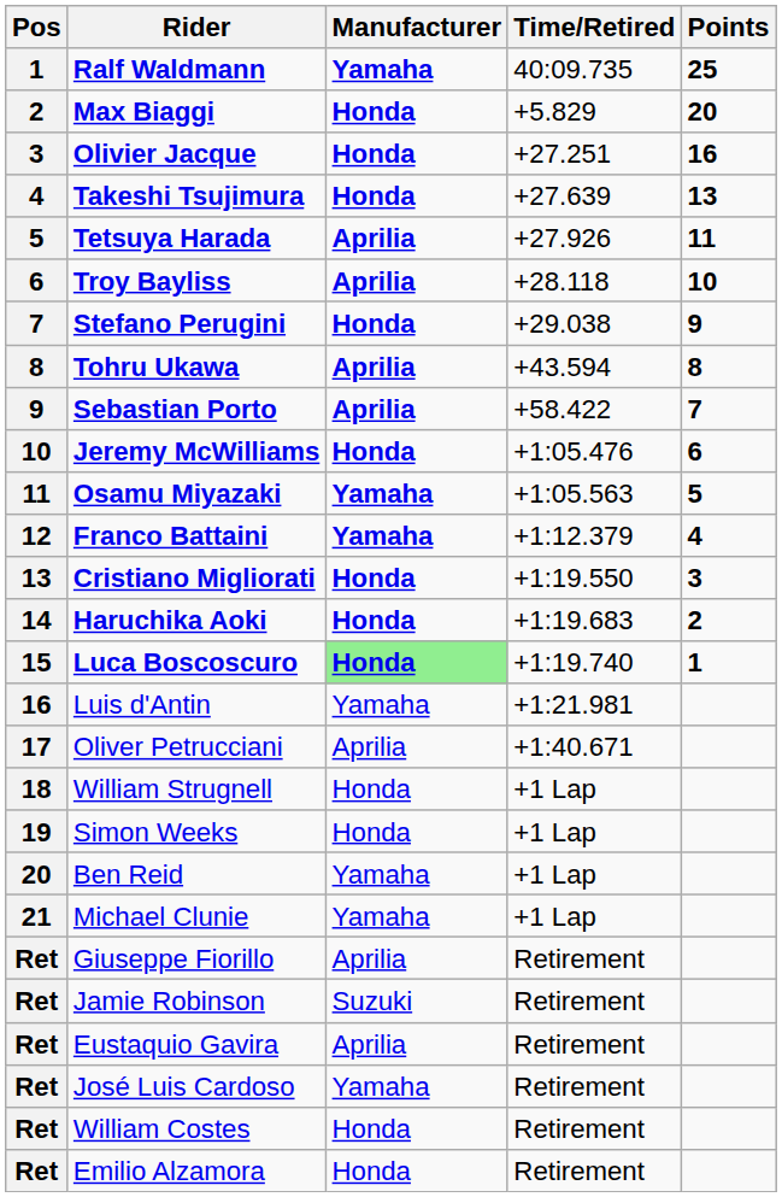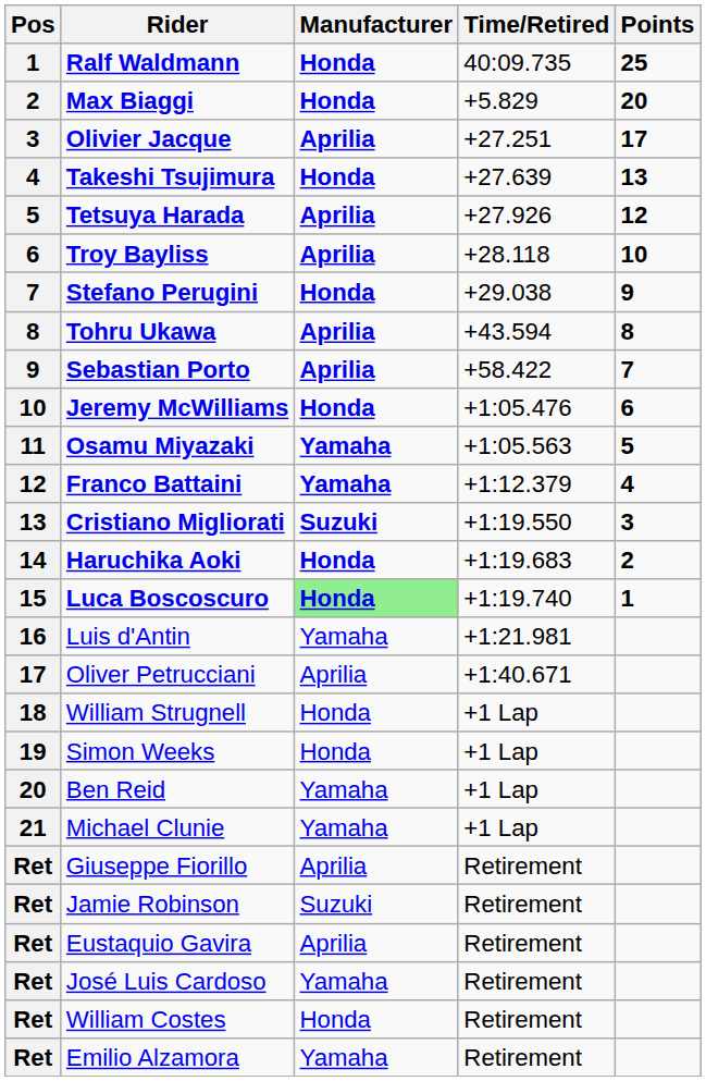 <table class="wikitable" style="font-size: 95%;">
 <tr>
 <th>Pos</th>
 <th>Rider</th>
 <th>Manufacturer</th>
 <th>Time/Retired</th>
 <th>Points</th>
 </tr>
 <tr>
 <th>1</th>
 <td> <strong><a href='#'>Ralf Waldmann</a></strong></td>
-<td><strong><a href='#'>Yamaha</a></strong></td>
+<td><strong><a href='#'>Honda</a></strong></td>
 <td>40:09.735</td>
 <td><strong>25</strong></td>
 </tr>
 <tr>
 <th>2</th>
 <td> <strong><a href='#'>Max Biaggi</a></strong></td>
 <td><strong><a href='#'>Honda</a></strong></td>
 <td>+5.829</td>
 <td><strong>20</strong></td>
 </tr>
 <tr>
 <th>3</th>
 <td> <strong><a href='#'>Olivier Jacque</a></strong></td>
-<td><strong><a href='#'>Honda</a></strong></td>
+<td><strong><a href='#'>Aprilia</a></strong></td>
 <td>+27.251</td>
-<td><strong>16</strong></td>
+<td><strong>17</strong></td>
 </tr>
 <tr>
 <th>4</th>
 <td> <strong><a href='#'>Takeshi Tsujimura</a></strong></td>
 <td><strong><a href='#'>Honda</a></strong></td>
 <td>+27.639</td>
 <td><strong>13</strong></td>
 </tr>
 <tr>
 <th>5</th>
 <td> <strong><a href='#'>Tetsuya Harada</a></strong></td>
 <td><strong><a href='#'>Aprilia</a></strong></td>
 <td>+27.926</td>
-<td><strong>11</strong></td>
+<td><strong>12</strong></td>
 </tr>
 <tr>
 <th>6</th>
 <td> <strong><a href='#'>Troy Bayliss</a></strong></td>
 <td><strong><a href='#'>Aprilia</a></strong></td>
 <td>+28.118</td>
 <td><strong>10</strong></td>
 </tr>
 <tr>
 <th>7</th>
 <td> <strong><a href='#'>Stefano Perugini</a></strong></td>
 <td><strong><a href='#'>Honda</a></strong></td>
 <td>+29.038</td>
 <td><strong>9</strong></td>
 </tr>
 <tr>
 <th>8</th>
 <td> <strong><a href='#'>Tohru Ukawa</a></strong></td>
 <td><strong><a href='#'>Aprilia</a></strong></td>
 <td>+43.594</td>
 <td><strong>8</strong></td>
 </tr>
 <tr>
 <th>9</th>
 <td> <strong><a href='#'>Sebastian Porto</a></strong></td>
 <td><strong><a href='#'>Aprilia</a></strong></td>
 <td>+58.422</td>
 <td><strong>7</strong></td>
 </tr>
 <tr>
 <th>10</th>
 <td> <strong><a href='#'>Jeremy McWilliams</a></strong></td>
 <td><strong><a href='#'>Honda</a></strong></td>
 <td>+1:05.476</td>
 <td><strong>6</strong></td>
 </tr>
 <tr>
 <th>11</th>
 <td> <strong><a href='#'>Osamu Miyazaki</a></strong></td>
 <td><strong><a href='#'>Yamaha</a></strong></td>
 <td>+1:05.563</td>
 <td><strong>5</strong></td>
 </tr>
 <tr>
 <th>12</th>
 <td> <strong><a href='#'>Franco Battaini</a></strong></td>
 <td><strong><a href='#'>Yamaha</a></strong></td>
 <td>+1:12.379</td>
 <td><strong>4</strong></td>
 </tr>
 <tr>
 <th>13</th>
 <td> <strong><a href='#'>Cristiano Migliorati</a></strong></td>
-<td><strong><a href='#'>Honda</a></strong></td>
+<td><strong><a href='#'>Suzuki</a></strong></td>
 <td>+1:19.550</td>
 <td><strong>3</strong></td>
 </tr>
 <tr>
 <th>14</th>
 <td> <strong><a href='#'>Haruchika Aoki</a></strong></td>
 <td><strong><a href='#'>Honda</a></strong></td>
 <td>+1:19.683</td>
 <td><strong>2</strong></td>
 </tr>
 <tr>
 <th>15</th>
 <td> <strong><a href='#'>Luca Boscoscuro</a></strong></td>
 <td style="background: lightgreen;"><strong><a href='#'>Honda</a></strong></td>
 <td>+1:19.740</td>
 <td><strong>1</strong></td>
 </tr>
 <tr>
 <th>16</th>
 <td> <a href='#'>Luis d'Antin</a></td>
 <td><a href='#'>Yamaha</a></td>
 <td>+1:21.981</td>
 <td></td>
 </tr>
 <tr>
 <th>17</th>
 <td> <a href='#'>Oliver Petrucciani</a></td>
 <td><a href='#'>Aprilia</a></td>
 <td>+1:40.671</td>
 <td></td>
 </tr>
 <tr>
 <th>18</th>
 <td> <a href='#'>William Strugnell</a></td>
 <td><a href='#'>Honda</a></td>
 <td>+1 Lap</td>
 <td></td>
 </tr>
 <tr>
 <th>19</th>
 <td> <a href='#'>Simon Weeks</a></td>
 <td><a href='#'>Honda</a></td>
 <td>+1 Lap</td>
 <td></td>
 </tr>
 <tr>
 <th>20</th>
 <td> <a href='#'>Ben Reid</a></td>
 <td><a href='#'>Yamaha</a></td>
 <td>+1 Lap</td>
 <td></td>
 </tr>
 <tr>
 <th>21</th>
 <td> <a href='#'>Michael Clunie</a></td>
 <td><a href='#'>Yamaha</a></td>
 <td>+1 Lap</td>
 <td></td>
 </tr>
 <tr>
 <th>Ret</th>
 <td> <a href='#'>Giuseppe Fiorillo</a></td>
 <td><a href='#'>Aprilia</a></td>
 <td>Retirement</td>
 <td></td>
 </tr>
 <tr>
 <th>Ret</th>
 <td> <a href='#'>Jamie Robinson</a></td>
 <td><a href='#'>Suzuki</a></td>
 <td>Retirement</td>
 <td></td>
 </tr>
 <tr>
 <th>Ret</th>
 <td> <a href='#'>Eustaquio Gavira</a></td>
 <td><a href='#'>Aprilia</a></td>
 <td>Retirement</td>
 <td></td>
 </tr>
 <tr>
 <th>Ret</th>
 <td> <a href='#'>José Luis Cardoso</a></td>
 <td><a href='#'>Yamaha</a></td>
 <td>Retirement</td>
 <td></td>
 </tr>
 <tr>
 <th>Ret</th>
 <td> <a href='#'>William Costes</a></td>
 <td><a href='#'>Honda</a></td>
 <td>Retirement</td>
 <td></td>
 </tr>
 <tr>
 <th>Ret</th>
 <td> <a href='#'>Emilio Alzamora</a></td>
-<td><a href='#'>Honda</a></td>
+<td><a href='#'>Yamaha</a></td>
 <td>Retirement</td>
 <td></td>
 </tr>
 </table>
